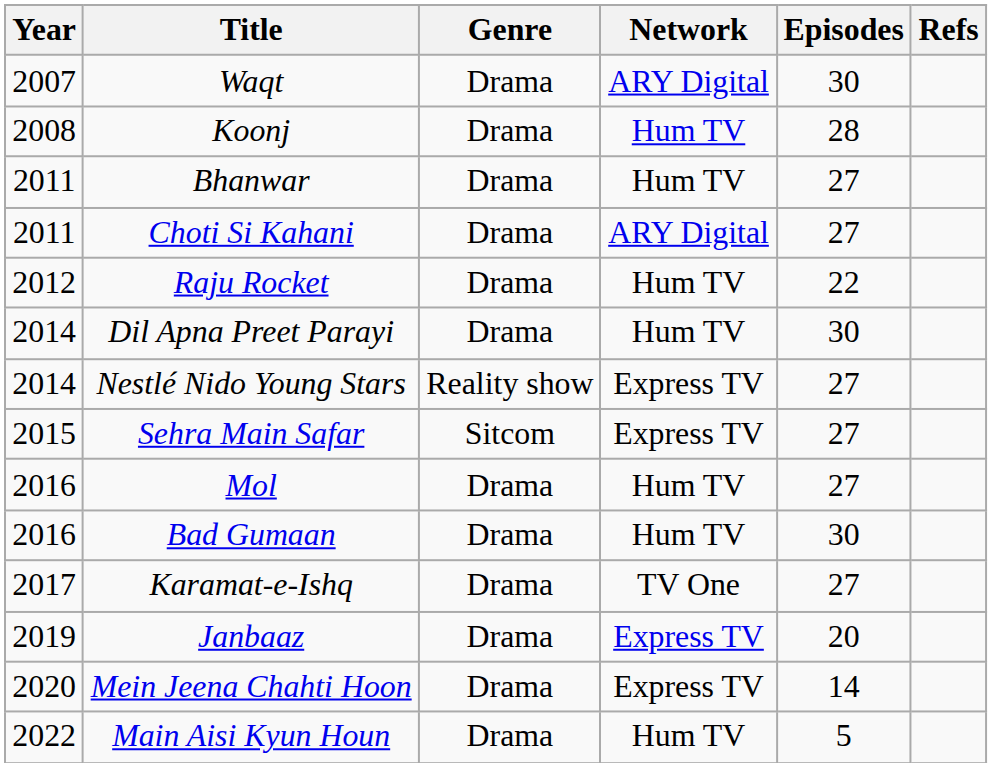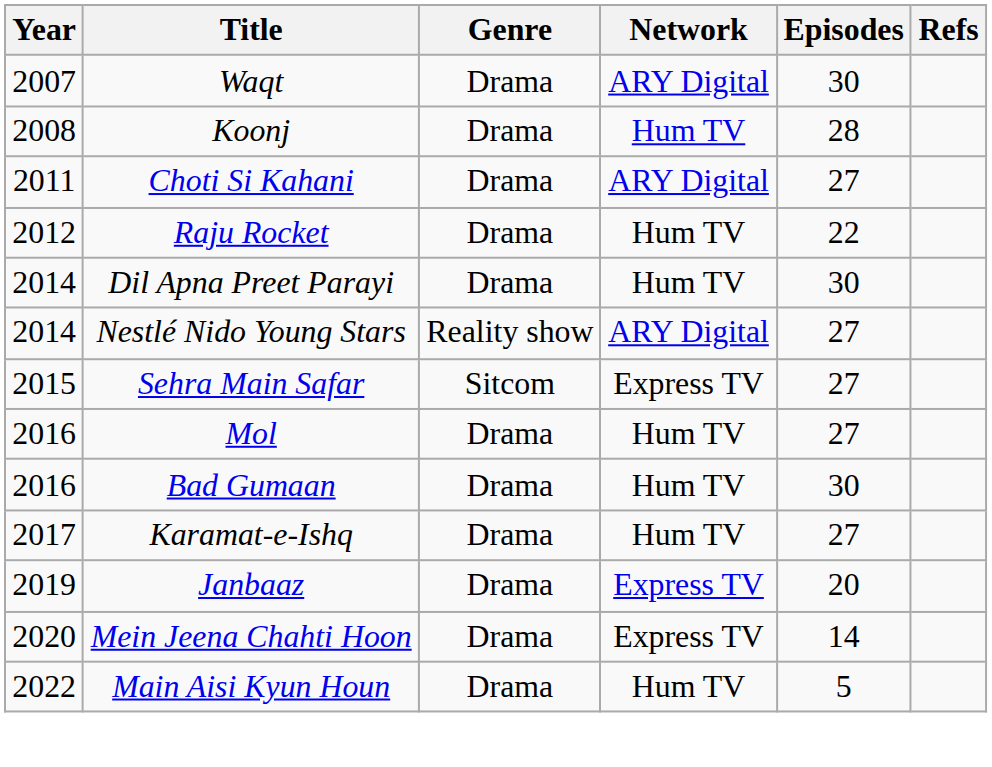 <table class="wikitable sortable plainrowheaders" style="text-align:center">
 <tr>
 <th scope="col">Year</th>
 <th scope="col">Title</th>
 <th scope="col">Genre</th>
 <th>Network</th>
 <th scope="col">Episodes</th>
 <th>Refs</th>
 </tr>
 <tr>
 <td>2007</td>
 <td><em>Waqt</em></td>
 <td>Drama</td>
 <td><a href='#'>ARY Digital</a></td>
 <td>30</td>
 <td></td>
 </tr>
 <tr>
 <td>2008</td>
 <td><em>Koonj</em></td>
 <td>Drama</td>
 <td><a href='#'>Hum TV</a></td>
 <td>28</td>
-<td></td>
-</tr>
-<tr>
-<td>2011</td>
-<td><em>Bhanwar</em></td>
-<td>Drama</td>
-<td>Hum TV</td>
-<td>27</td>
 <td></td>
 </tr>
 <tr>
 <td>2011</td>
 <td><em><a href='#'>Choti Si Kahani</a></em></td>
 <td>Drama</td>
 <td><a href='#'>ARY Digital</a></td>
 <td>27</td>
 <td></td>
 </tr>
 <tr>
 <td>2012</td>
 <td><em><a href='#'>Raju Rocket</a></em></td>
 <td>Drama</td>
 <td>Hum TV</td>
 <td>22</td>
 <td></td>
 </tr>
 <tr>
 <td>2014</td>
 <td><em>Dil Apna Preet Parayi</em></td>
 <td>Drama</td>
 <td>Hum TV</td>
 <td>30</td>
 <td></td>
 </tr>
 <tr>
 <td>2014</td>
 <td><em>Nestlé Nido Young Stars</em></td>
 <td>Reality show</td>
-<td>Express TV</td>
+<td><a href='#'>ARY Digital</a></td>
 <td>27</td>
 <td></td>
 </tr>
 <tr>
 <td>2015</td>
 <td><em><a href='#'>Sehra Main Safar</a></em></td>
 <td>Sitcom</td>
 <td>Express TV</td>
 <td>27</td>
 <td></td>
 </tr>
 <tr>
 <td>2016</td>
 <td><em><a href='#'>Mol</a></em></td>
 <td>Drama</td>
 <td>Hum TV</td>
 <td>27</td>
 <td></td>
 </tr>
 <tr>
 <td>2016</td>
 <td><em><a href='#'>Bad Gumaan</a></em></td>
 <td>Drama</td>
 <td>Hum TV</td>
 <td>30</td>
 <td></td>
 </tr>
 <tr>
 <td>2017</td>
 <td><em>Karamat-e-Ishq</em></td>
 <td>Drama</td>
-<td>TV One</td>
+<td>Hum TV</td>
 <td>27</td>
 <td></td>
 </tr>
 <tr>
 <td>2019</td>
 <td><em><a href='#'>Janbaaz</a></em></td>
 <td>Drama</td>
 <td><a href='#'>Express TV</a></td>
 <td>20</td>
 <td></td>
 </tr>
 <tr>
 <td>2020</td>
 <td><em><a href='#'>Mein Jeena Chahti Hoon</a></em></td>
 <td>Drama</td>
 <td>Express TV</td>
 <td>14</td>
 <td></td>
 </tr>
 <tr>
 <td>2022</td>
 <td><em><a href='#'>Main Aisi Kyun Houn</a></em></td>
 <td>Drama</td>
 <td>Hum TV</td>
 <td>5</td>
 <td></td>
 </tr>
 </table>
